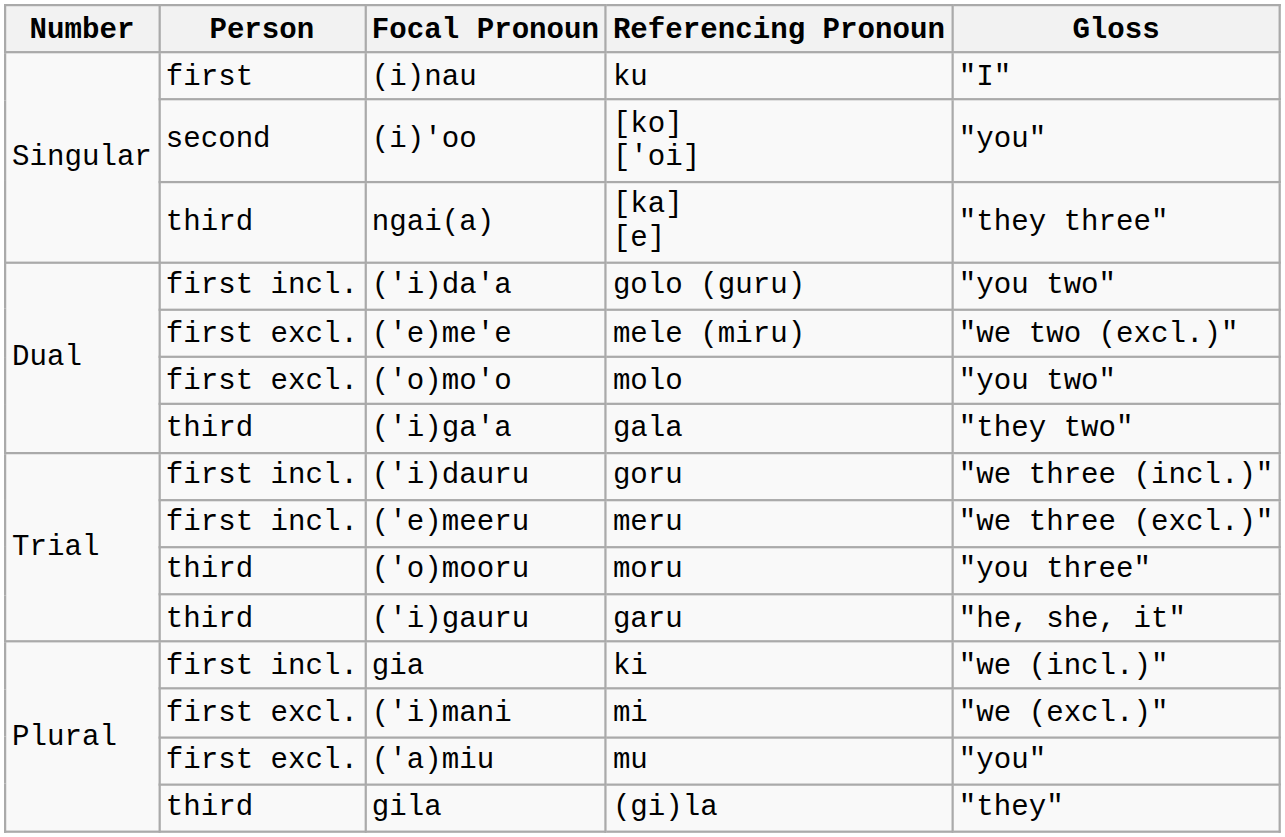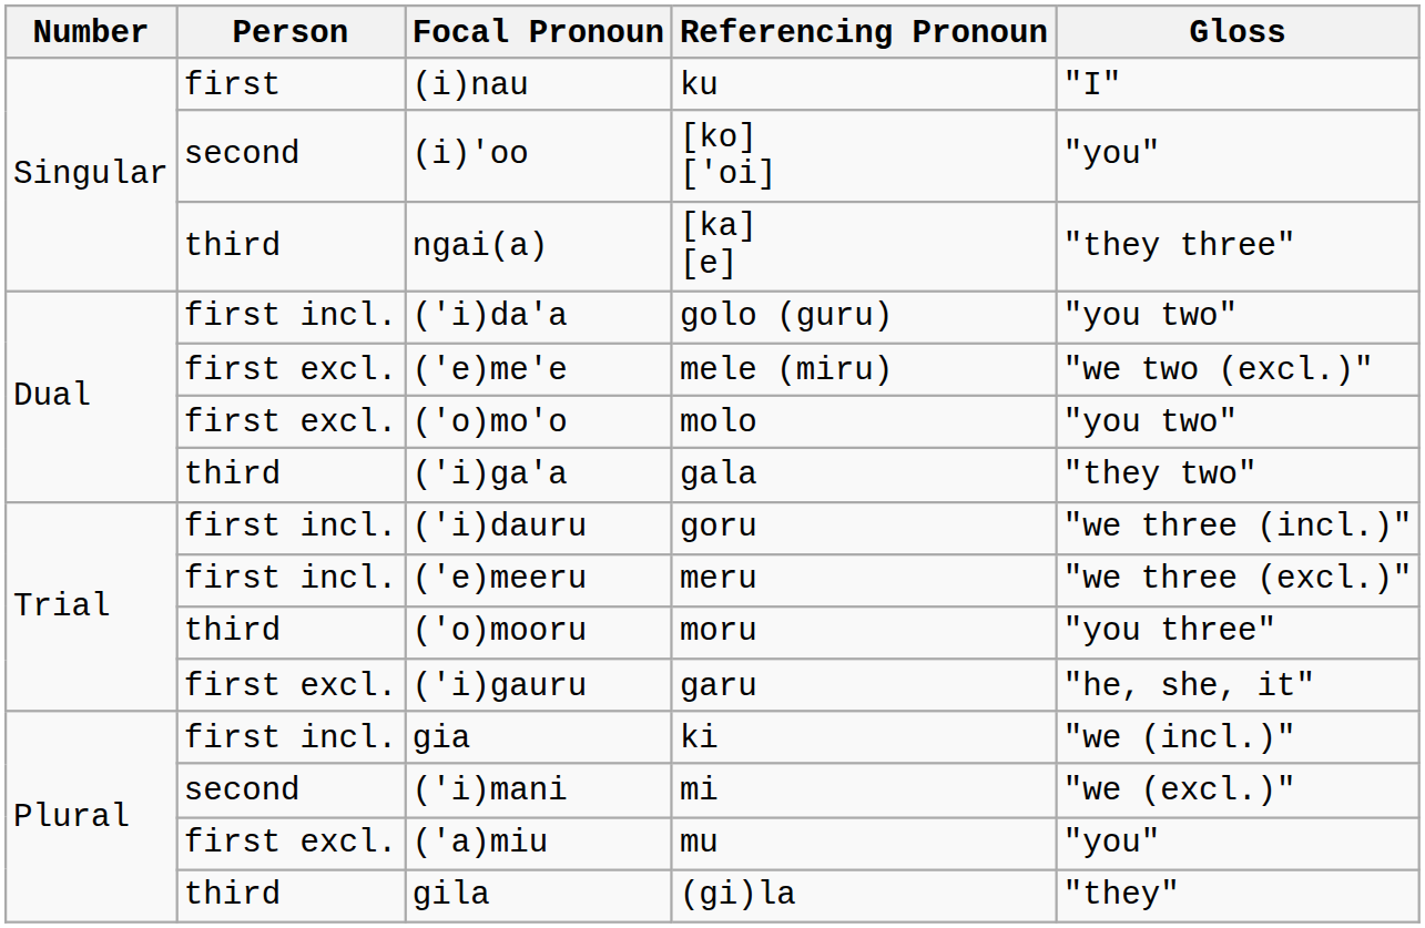 <table class="wikitable">
 <tr>
 <th>Number</th>
 <th>Person</th>
 <th>Focal Pronoun</th>
 <th>Referencing Pronoun</th>
 <th>Gloss</th>
 </tr>
 <tr>
 <td rowspan="3">Singular</td>
 <td>first</td>
 <td>(i)nau</td>
 <td>ku</td>
 <td>"I"</td>
 </tr>
 <tr>
 <td>second</td>
 <td>(i)'oo</td>
 <td>[ko]<br>['oi]</td>
 <td>"you"</td>
 </tr>
 <tr>
 <td>third</td>
 <td>ngai(a)</td>
 <td>[ka]<br>[e]</td>
 <td>"they three"</td>
 </tr>
 <tr>
 <td rowspan="4">Dual</td>
 <td>first incl.</td>
 <td>('i)da'a</td>
 <td>golo (guru)</td>
 <td>"you two"</td>
 </tr>
 <tr>
 <td>first excl.</td>
 <td>('e)me'e</td>
 <td>mele (miru)</td>
 <td>"we two (excl.)"</td>
 </tr>
 <tr>
 <td>first excl.</td>
 <td>('o)mo'o</td>
 <td>molo</td>
 <td>"you two"</td>
 </tr>
 <tr>
 <td>third</td>
 <td>('i)ga'a</td>
 <td>gala</td>
 <td>"they two"</td>
 </tr>
 <tr>
 <td rowspan="4">Trial</td>
 <td>first incl.</td>
 <td>('i)dauru</td>
 <td>goru</td>
 <td>"we three (incl.)"</td>
 </tr>
 <tr>
 <td>first incl.</td>
 <td>('e)meeru</td>
 <td>meru</td>
 <td>"we three (excl.)"</td>
 </tr>
 <tr>
 <td>third</td>
 <td>('o)mooru</td>
 <td>moru</td>
 <td>"you three"</td>
 </tr>
 <tr>
-<td>third</td>
+<td>first excl.</td>
 <td>('i)gauru</td>
 <td>garu</td>
 <td>"he, she, it"</td>
 </tr>
 <tr>
 <td rowspan="4">Plural</td>
 <td>first incl.</td>
 <td>gia</td>
 <td>ki</td>
 <td>"we (incl.)"</td>
 </tr>
 <tr>
-<td>first excl.</td>
+<td>second</td>
 <td>('i)mani</td>
 <td>mi</td>
 <td>"we (excl.)"</td>
 </tr>
 <tr>
 <td>first excl.</td>
 <td>('a)miu</td>
 <td>mu</td>
 <td>"you"</td>
 </tr>
 <tr>
 <td>third</td>
 <td>gila</td>
 <td>(gi)la</td>
 <td>"they"</td>
 </tr>
 </table>
